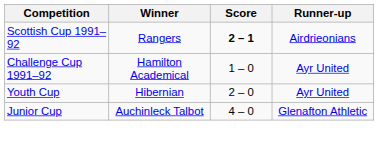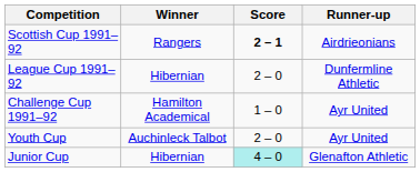 <table class="wikitable" style="text-align: center;">
 <tr>
 <th width=140>Competition</th>
 <th width=135>Winner</th>
 <th width=80>Score</th>
 <th width=135>Runner-up</th>
 </tr>
 <tr>
 <td align=left><a href='#'>Scottish Cup 1991–92</a></td>
 <td><a href='#'>Rangers</a></td>
 <td><strong>2 – 1</strong></td>
 <td><a href='#'>Airdrieonians</a></td>
 </tr>
 <tr>
+<td align=left><a href='#'>League Cup 1991–92</a></td>
+<td><a href='#'>Hibernian</a></td>
+<td>2 – 0</td>
+<td><a href='#'>Dunfermline Athletic</a></td>
+</tr>
+<tr>
 <td align=left><a href='#'>Challenge Cup 1991–92</a></td>
 <td><a href='#'>Hamilton Academical</a></td>
 <td>1 – 0</td>
 <td><a href='#'>Ayr United</a></td>
 </tr>
 <tr>
 <td align=left><a href='#'>Youth Cup</a></td>
-<td><a href='#'>Hibernian</a></td>
+<td><a href='#'>Auchinleck Talbot</a></td>
 <td>2 – 0</td>
 <td><a href='#'>Ayr United</a></td>
 </tr>
 <tr>
 <td align=left><a href='#'>Junior Cup</a></td>
-<td><a href='#'>Auchinleck Talbot</a></td>
-<td>4 – 0</td>
+<td><a href='#'>Hibernian</a></td>
+<td style="background: paleturquoise;">4 – 0</td>
 <td><a href='#'>Glenafton Athletic</a></td>
 </tr>
 </table>
